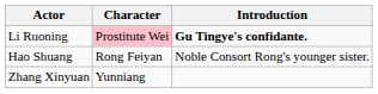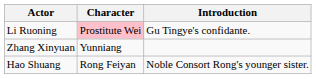 <table class="wikitable">
 <tr>
 <th>Actor</th>
 <th>Character</th>
 <th>Introduction</th>
 </tr>
 <tr>
 <td>Li Ruoning</td>
 <td style="background: pink;">Prostitute Wei</td>
-<td><strong>Gu Tingye's confidante.</strong></td>
+<td>Gu Tingye's confidante.</td>
+</tr>
+<tr>
+<td>Zhang Xinyuan</td>
+<td>Yunniang</td>
+<td></td>
 </tr>
 <tr>
 <td>Hao Shuang</td>
 <td>Rong Feiyan</td>
 <td>Noble Consort Rong's younger sister.</td>
 </tr>
-<tr>
-<td>Zhang Xinyuan</td>
-<td>Yunniang</td>
-<td></td>
-</tr>
 </table>
